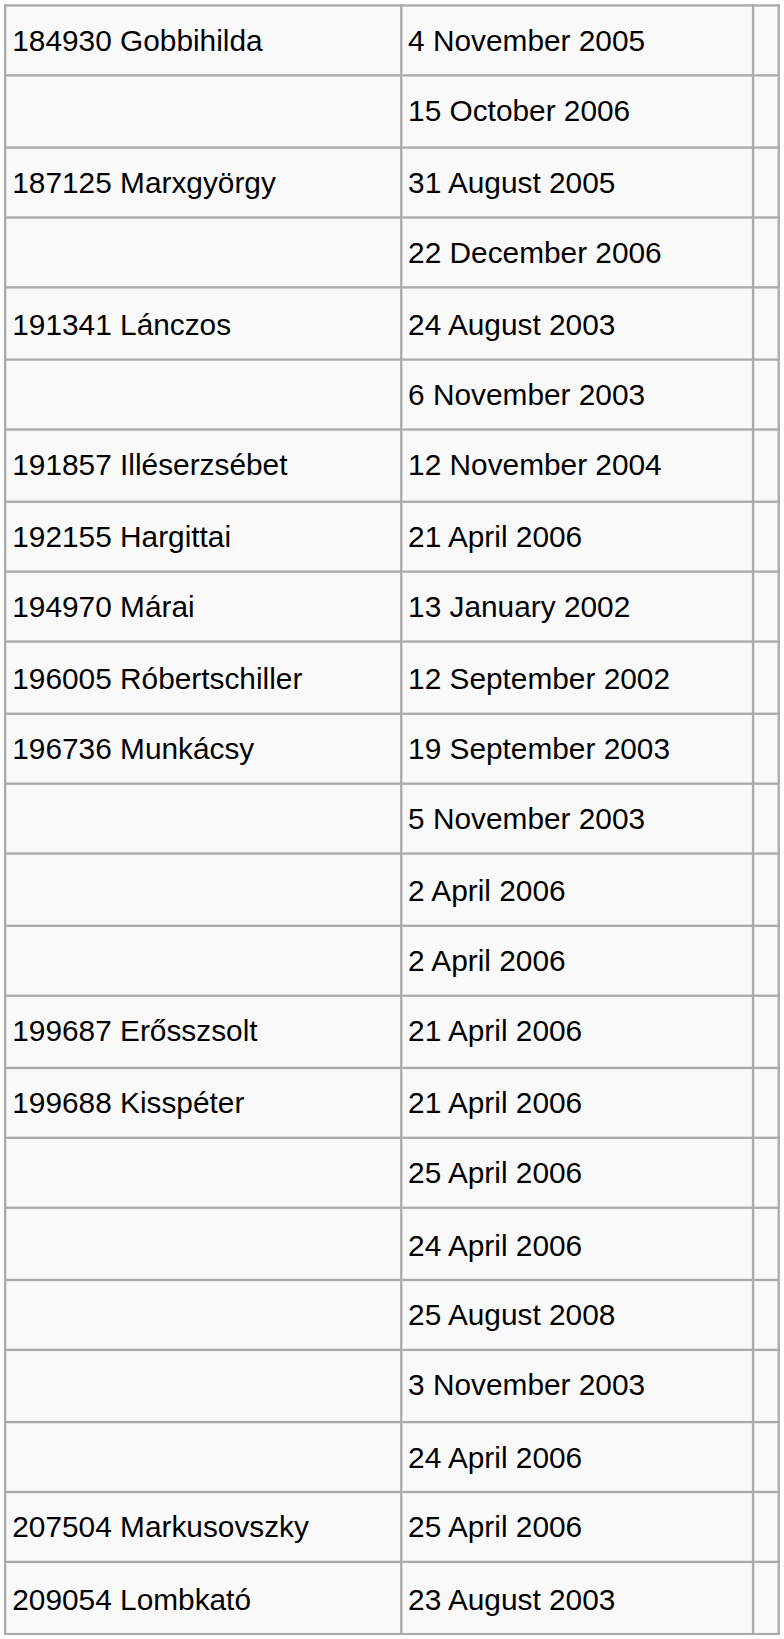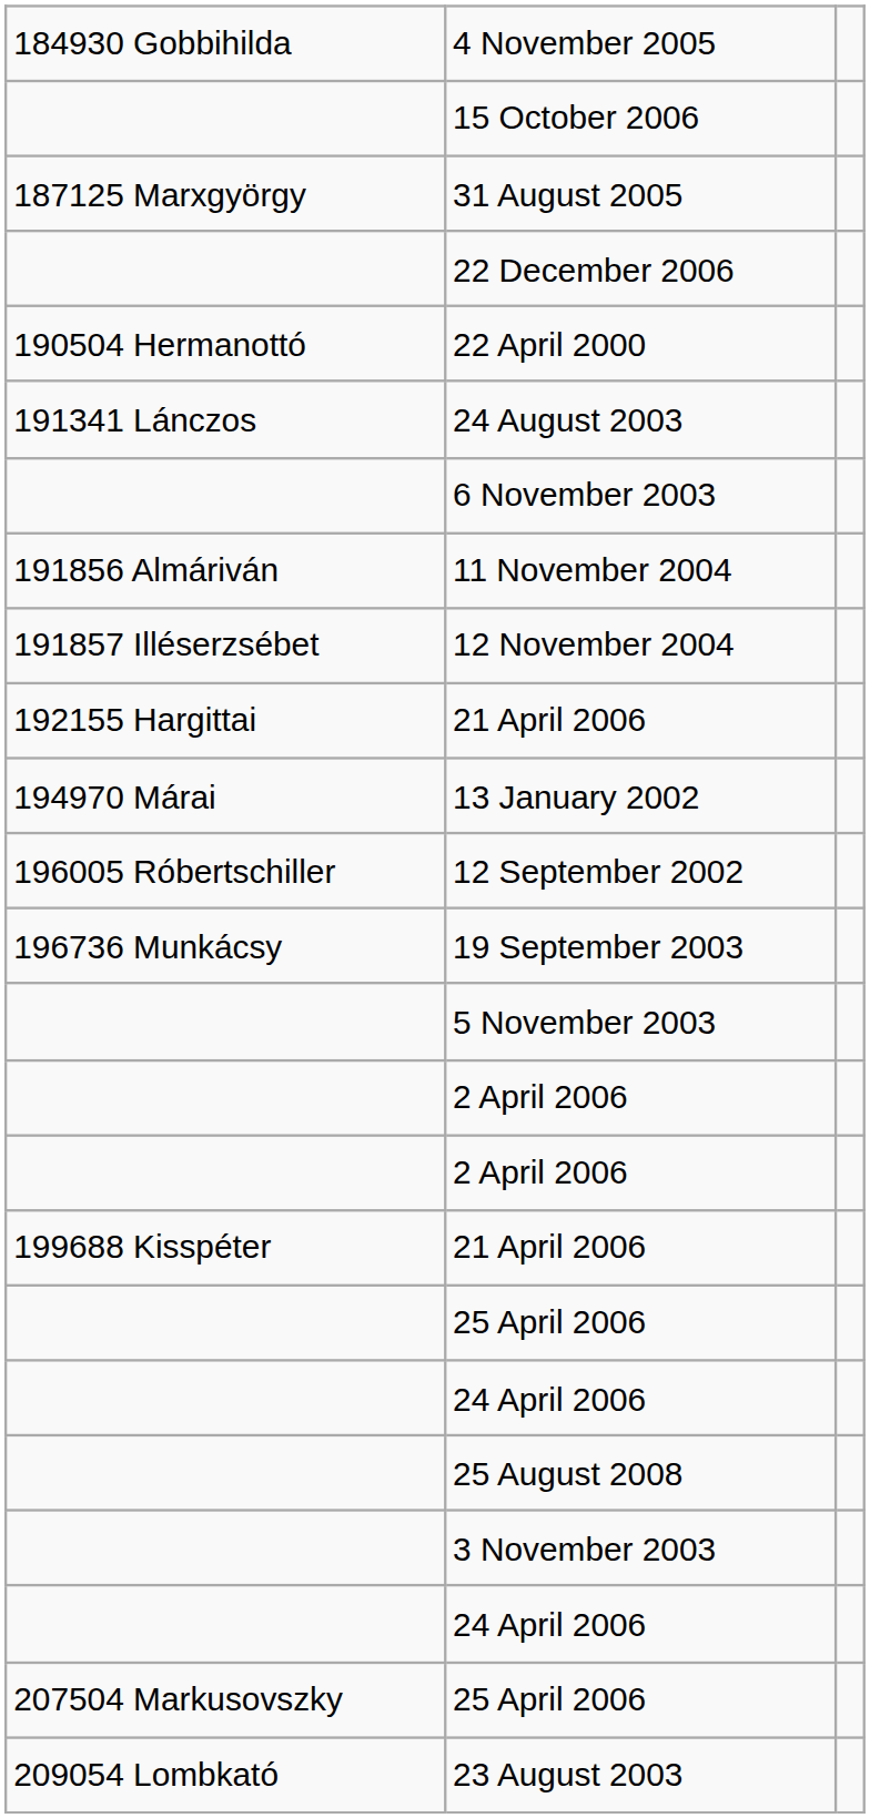 <table class="wikitable" style="font-size: 80%; float: left; width: 26em; margin-right: 1em; height: 700px">
 <tr>
 <td>184930 Gobbihilda</td>
 <td>4 November 2005</td>
 <td></td>
 </tr>
 <tr>
 <td></td>
 <td>15 October 2006</td>
 <td> </td>
 </tr>
 <tr>
 <td>187125 Marxgyörgy</td>
 <td>31 August 2005</td>
 <td> </td>
 </tr>
 <tr>
 <td></td>
 <td>22 December 2006</td>
 <td></td>
 </tr>
 <tr>
+<td>190504 Hermanottó</td>
+<td>22 April 2000</td>
+<td> </td>
+</tr>
+<tr>
 <td>191341 Lánczos</td>
 <td>24 August 2003</td>
 <td> </td>
 </tr>
 <tr>
 <td></td>
 <td>6 November 2003</td>
 <td> </td>
+</tr>
+<tr>
+<td>191856 Almáriván</td>
+<td>11 November 2004</td>
+<td></td>
 </tr>
 <tr>
 <td>191857 Illéserzsébet</td>
 <td>12 November 2004</td>
 <td></td>
 </tr>
 <tr>
 <td>192155 Hargittai</td>
 <td>21 April 2006</td>
 <td></td>
 </tr>
 <tr>
 <td>194970 Márai</td>
 <td>13 January 2002</td>
 <td> </td>
 </tr>
 <tr>
 <td>196005 Róbertschiller</td>
 <td>12 September 2002</td>
 <td></td>
 </tr>
 <tr>
 <td>196736 Munkácsy</td>
 <td>19 September 2003</td>
 <td> </td>
 </tr>
 <tr>
 <td></td>
 <td>5 November 2003</td>
 <td> </td>
 </tr>
 <tr>
 <td></td>
 <td>2 April 2006</td>
 <td></td>
 </tr>
 <tr>
 <td></td>
 <td>2 April 2006</td>
-<td></td>
-</tr>
-<tr>
-<td>199687 Erősszsolt</td>
-<td>21 April 2006</td>
 <td></td>
 </tr>
 <tr>
 <td>199688 Kisspéter</td>
 <td>21 April 2006</td>
 <td></td>
 </tr>
 <tr>
 <td></td>
 <td>25 April 2006</td>
 <td></td>
 </tr>
 <tr>
 <td></td>
 <td>24 April 2006</td>
 <td></td>
 </tr>
 <tr>
 <td></td>
 <td>25 August 2008</td>
 <td></td>
 </tr>
 <tr>
 <td></td>
 <td>3 November 2003</td>
 <td></td>
 </tr>
 <tr>
 <td></td>
 <td>24 April 2006</td>
 <td></td>
 </tr>
 <tr>
 <td>207504 Markusovszky</td>
 <td>25 April 2006</td>
 <td></td>
 </tr>
 <tr>
 <td>209054 Lombkató</td>
 <td>23 August 2003</td>
 <td> </td>
 </tr>
 </table>
